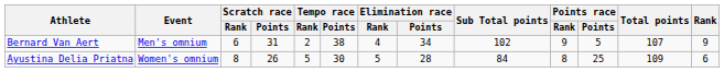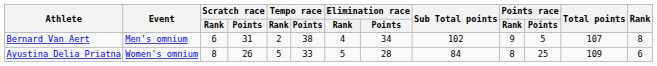 <table class="wikitable" style="font-size:90%;text-align:center">
 <tr>
 <th rowspan="2">Athlete</th>
 <th rowspan="2">Event</th>
 <th colspan="2">Scratch race</th>
 <th colspan="2">Tempo race</th>
 <th colspan="2">Elimination race</th>
 <th rowspan="2">Sub Total points</th>
 <th colspan="2">Points race</th>
 <th rowspan="2">Total points</th>
 <th rowspan="2">Rank</th>
 </tr>
 <tr style="font-size:95%">
 <th>Rank</th>
 <th>Points</th>
 <th>Rank</th>
 <th>Points</th>
 <th>Rank</th>
 <th>Points</th>
 <th>Rank</th>
 <th>Points</th>
 </tr>
 <tr>
 <td align="left"><a href='#'>Bernard Van Aert</a></td>
 <td align="left"><a href='#'>Men's omnium</a></td>
 <td>6</td>
 <td>31</td>
 <td>2</td>
 <td>38</td>
 <td>4</td>
 <td>34</td>
 <td>102</td>
 <td>9</td>
 <td>5</td>
 <td>107</td>
-<td>9</td>
+<td>8</td>
 </tr>
 <tr>
 <td align="left"><a href='#'>Ayustina Delia Priatna</a></td>
 <td align="left"><a href='#'>Women's omnium</a></td>
 <td>8</td>
 <td>26</td>
 <td>5</td>
-<td>30</td>
+<td>33</td>
 <td>5</td>
 <td>28</td>
 <td>84</td>
 <td>8</td>
 <td>25</td>
 <td>109</td>
 <td>6</td>
 </tr>
 </table>
